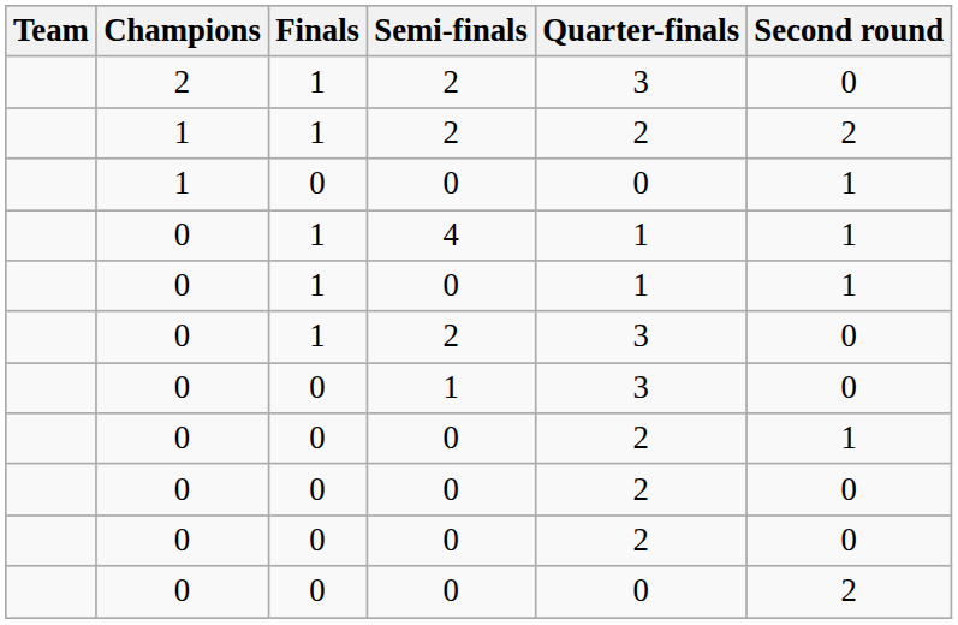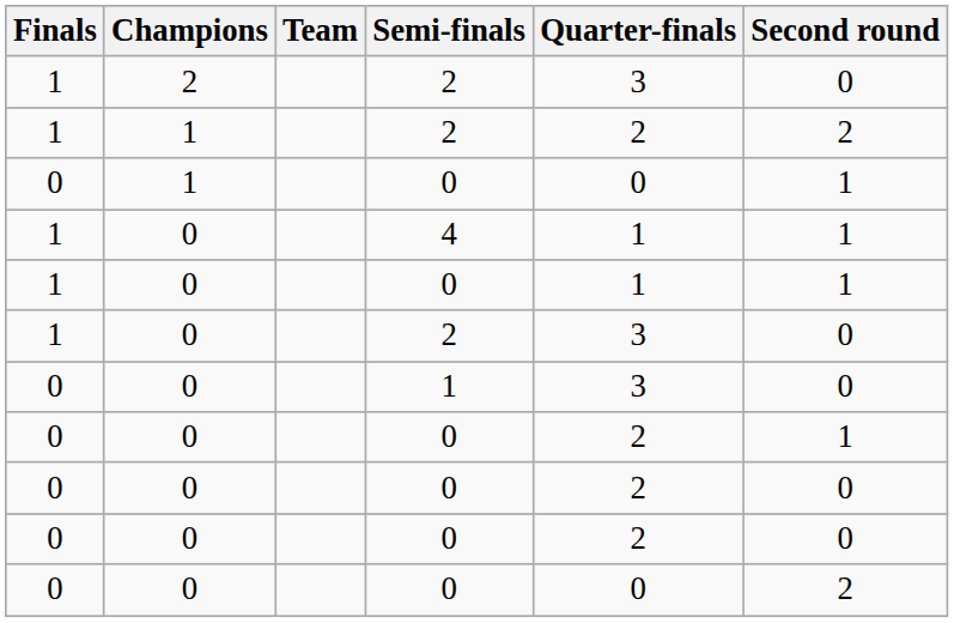 <table class="wikitable sortable" style="text-align:center">
 <tr>
+<th>Finals</th>
+<th>Champions</th>
 <th>Team</th>
-<th>Champions</th>
-<th>Finals</th>
 <th>Semi-finals</th>
 <th>Quarter-finals</th>
 <th>Second round</th>
 </tr>
 <tr>
+<td>1</td>
+<td>2</td>
 <td align=left></td>
-<td>2</td>
-<td>1</td>
 <td>2</td>
 <td>3</td>
 <td>0</td>
 </tr>
 <tr>
-<td align=left></td>
 <td>1</td>
 <td>1</td>
+<td align=left></td>
 <td>2</td>
 <td>2</td>
 <td>2</td>
 </tr>
 <tr>
+<td>0</td>
+<td>1</td>
 <td align=left></td>
-<td>1</td>
-<td>0</td>
 <td>0</td>
 <td>0</td>
 <td>1</td>
 </tr>
 <tr>
+<td>1</td>
+<td>0</td>
 <td align=left></td>
-<td>0</td>
-<td>1</td>
 <td>4</td>
 <td>1</td>
 <td>1</td>
 </tr>
 <tr>
+<td>1</td>
+<td>0</td>
 <td align=left></td>
-<td>0</td>
-<td>1</td>
 <td>0</td>
 <td>1</td>
 <td>1</td>
 </tr>
 <tr>
+<td>1</td>
+<td>0</td>
 <td align=left></td>
-<td>0</td>
-<td>1</td>
 <td>2</td>
 <td>3</td>
 <td>0</td>
 </tr>
 <tr>
-<td align=left></td>
 <td>0</td>
 <td>0</td>
+<td align=left></td>
 <td>1</td>
 <td>3</td>
 <td>0</td>
 </tr>
 <tr>
-<td align=left></td>
 <td>0</td>
 <td>0</td>
+<td align=left></td>
 <td>0</td>
 <td>2</td>
 <td>1</td>
 </tr>
 <tr>
-<td align=left></td>
 <td>0</td>
 <td>0</td>
+<td align=left></td>
 <td>0</td>
 <td>2</td>
 <td>0</td>
 </tr>
 <tr>
-<td align=left></td>
 <td>0</td>
 <td>0</td>
+<td align=left></td>
 <td>0</td>
 <td>2</td>
 <td>0</td>
 </tr>
 <tr>
-<td align=left></td>
 <td>0</td>
 <td>0</td>
+<td align=left></td>
 <td>0</td>
 <td>0</td>
 <td>2</td>
 </tr>
 </table>
